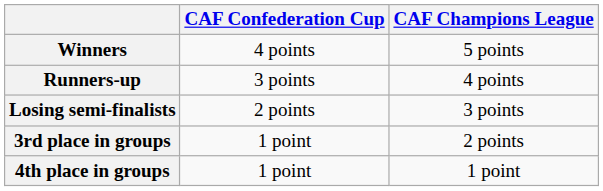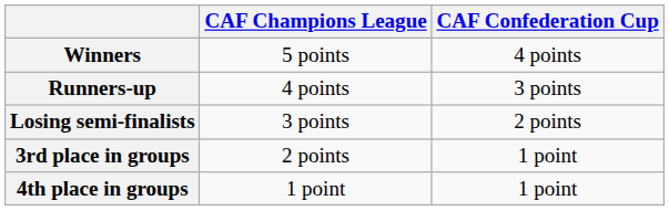 <table Class="wikitable" style="text-align: center;">
 <tr>
 <th></th>
+<th><a href='#'>CAF Champions League</a></th>
 <th><a href='#'>CAF Confederation Cup</a></th>
-<th><a href='#'>CAF Champions League</a></th>
 </tr>
 <tr>
 <th>Winners</th>
+<td>5 points</td>
 <td>4 points</td>
-<td>5 points</td>
 </tr>
 <tr>
 <th>Runners-up</th>
+<td>4 points</td>
 <td>3 points</td>
-<td>4 points</td>
 </tr>
 <tr>
 <th>Losing semi-finalists</th>
+<td>3 points</td>
 <td>2 points</td>
-<td>3 points</td>
 </tr>
 <tr>
 <th>3rd place in groups</th>
+<td>2 points</td>
 <td>1 point</td>
-<td>2 points</td>
 </tr>
 <tr>
 <th>4th place in groups</th>
 <td>1 point</td>
 <td>1 point</td>
 </tr>
 </table>
